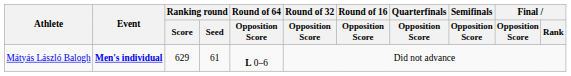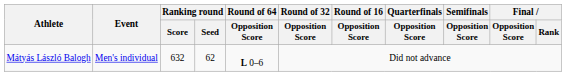 <table class="wikitable" style="font-size:90%">
 <tr>
 <th rowspan=2>Athlete</th>
 <th rowspan=2>Event</th>
 <th colspan="2">Ranking round</th>
 <th>Round of 64</th>
 <th>Round of 32</th>
 <th>Round of 16</th>
 <th>Quarterfinals</th>
 <th>Semifinals</th>
 <th colspan="2">Final / </th>
 </tr>
 <tr style="font-size:95%">
 <th>Score</th>
 <th>Seed</th>
 <th>Opposition<br>Score</th>
 <th>Opposition<br>Score</th>
 <th>Opposition<br>Score</th>
 <th>Opposition<br>Score</th>
 <th>Opposition<br>Score</th>
 <th>Opposition<br>Score</th>
 <th>Rank</th>
 </tr>
 <tr align=center>
 <td align=left><a href='#'>Mátyás László Balogh</a></td>
-<td align=left><strong><a href='#'>Men's individual</a></strong></td>
-<td>629</td>
-<td>61</td>
+<td align=left><a href='#'>Men's individual</a></td>
+<td>632</td>
+<td>62</td>
 <td><br><strong>L</strong> 0–6</td>
 <td colspan=6>Did not advance</td>
 </tr>
 </table>
